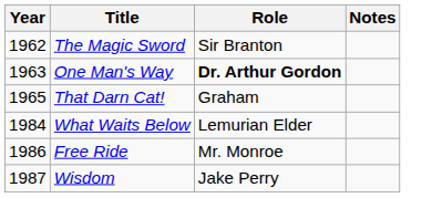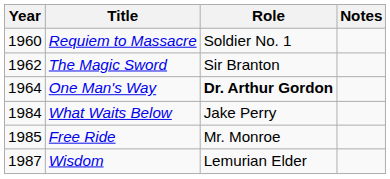 <table class="wikitable">
 <tr>
 <th>Year</th>
 <th>Title</th>
 <th>Role</th>
 <th>Notes</th>
 </tr>
 <tr>
+<td>1960</td>
+<td><em><a href='#'>Requiem to Massacre</a></em></td>
+<td>Soldier No. 1</td>
+<td></td>
+</tr>
+<tr>
 <td>1962</td>
 <td><em><a href='#'>The Magic Sword</a></em></td>
 <td>Sir Branton</td>
 <td></td>
 </tr>
 <tr>
-<td>1963</td>
+<td>1964</td>
 <td><em><a href='#'>One Man's Way</a></em></td>
 <td><strong>Dr. Arthur Gordon</strong></td>
 <td></td>
 </tr>
 <tr>
-<td>1965</td>
-<td><em><a href='#'>That Darn Cat!</a></em></td>
-<td>Graham</td>
+<td>1984</td>
+<td><em><a href='#'>What Waits Below</a></em></td>
+<td>Jake Perry</td>
 <td></td>
 </tr>
 <tr>
-<td>1984</td>
-<td><em><a href='#'>What Waits Below</a></em></td>
-<td>Lemurian Elder</td>
-<td></td>
-</tr>
-<tr>
-<td>1986</td>
+<td>1985</td>
 <td><em><a href='#'>Free Ride</a></em></td>
 <td>Mr. Monroe</td>
 <td></td>
 </tr>
 <tr>
 <td>1987</td>
 <td><em><a href='#'>Wisdom</a></em></td>
-<td>Jake Perry</td>
+<td>Lemurian Elder</td>
 <td></td>
 </tr>
 </table>
